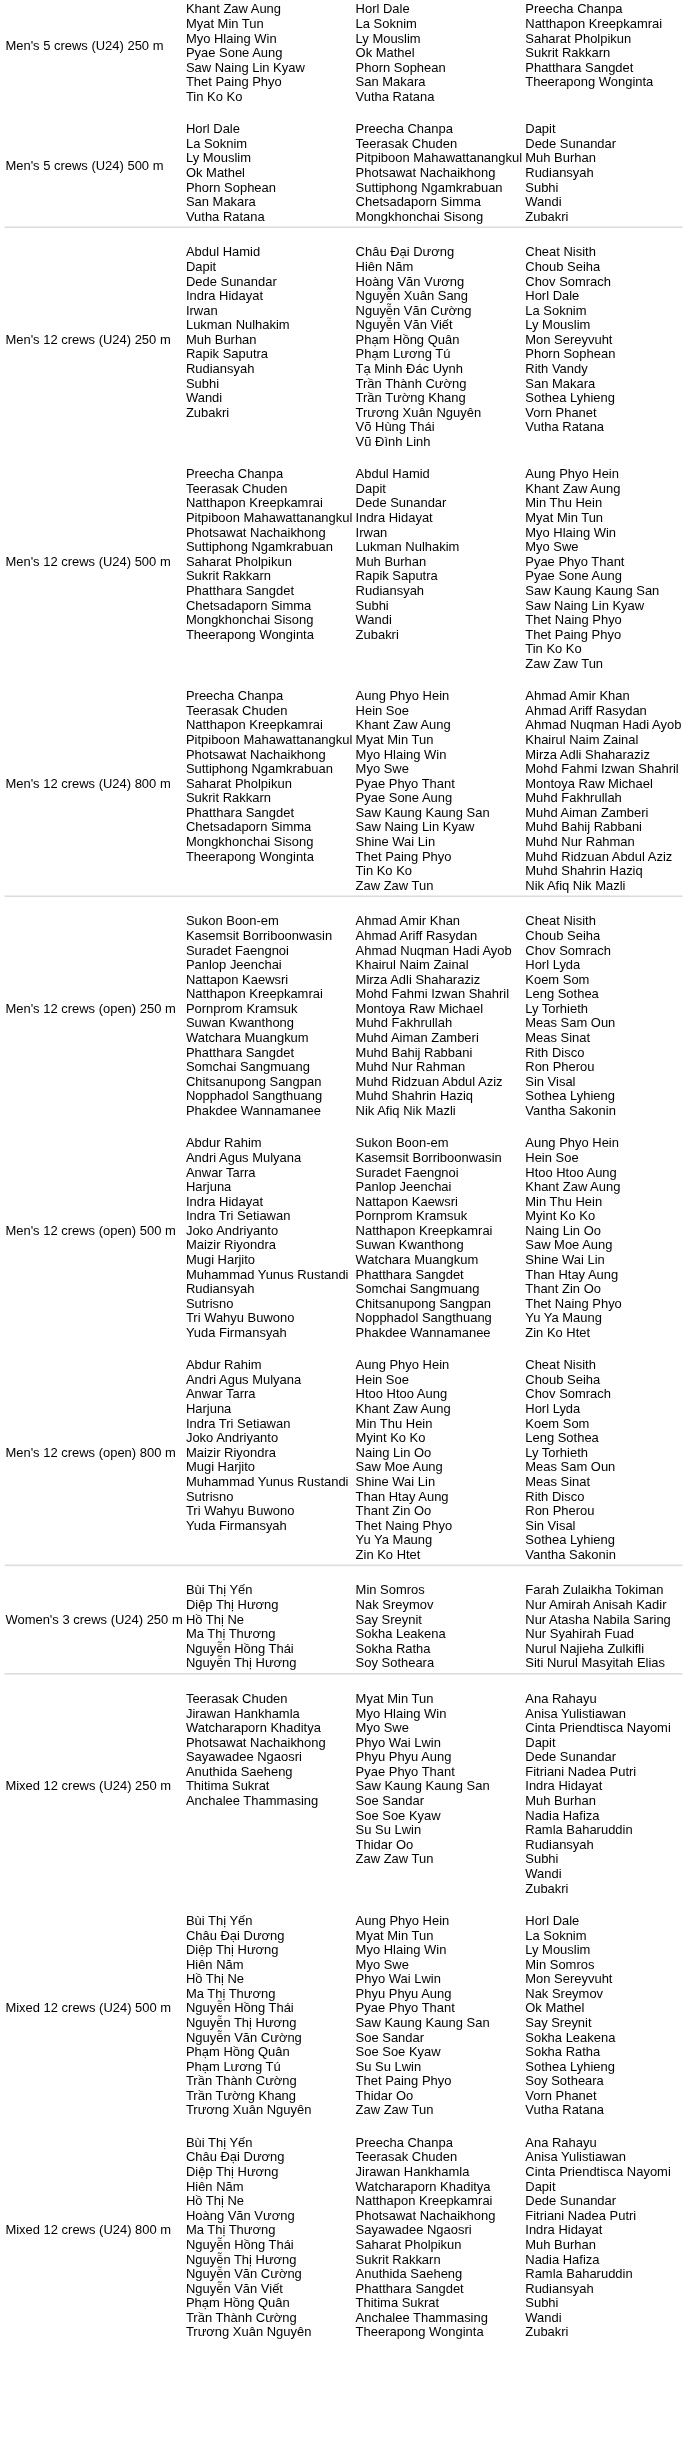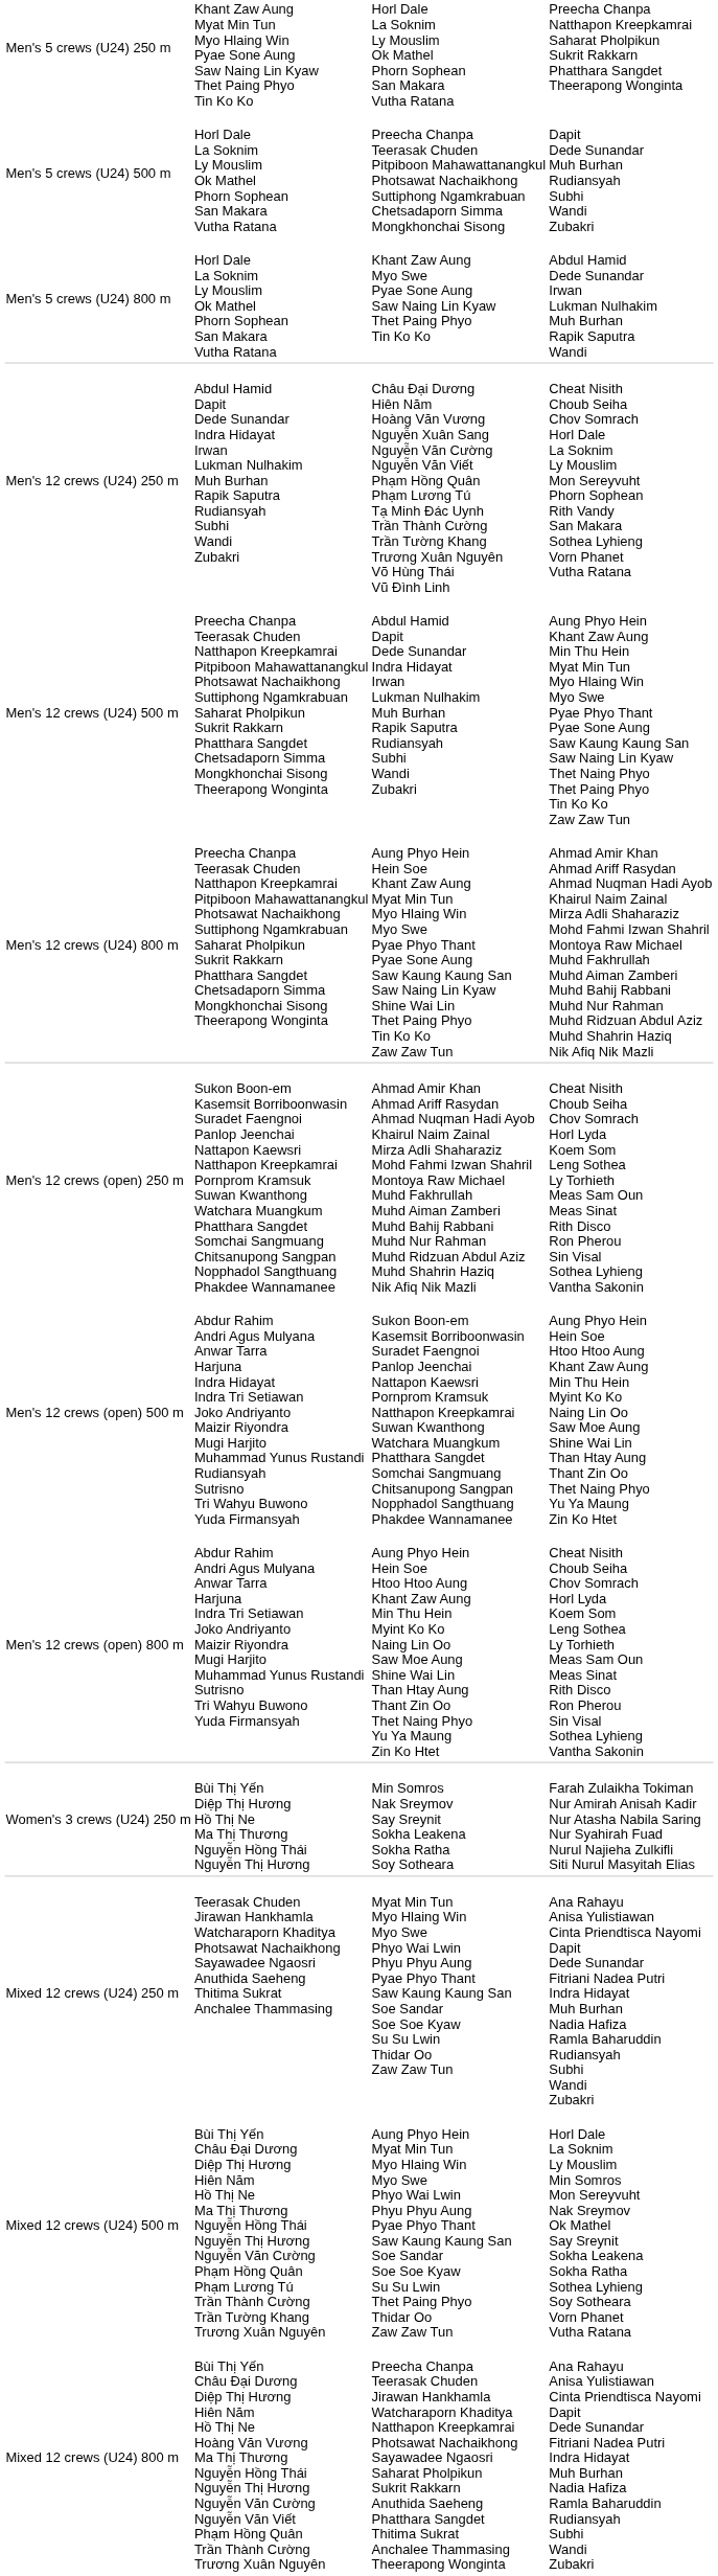 <table>
 <tr>
 <td>Men's 5 crews (U24) 250 m</td>
 <td><br>Khant Zaw Aung<br>Myat Min Tun<br>Myo Hlaing Win<br>Pyae Sone Aung<br>Saw Naing Lin Kyaw<br>Thet Paing Phyo<br>Tin Ko Ko</td>
 <td><br>Horl Dale<br>La Soknim<br>Ly Mouslim<br>Ok Mathel<br>Phorn Sophean<br>San Makara<br>Vutha Ratana</td>
 <td valign=top><br>Preecha Chanpa<br>Natthapon Kreepkamrai<br>Saharat Pholpikun<br>Sukrit Rakkarn<br>Phatthara Sangdet<br>Theerapong Wonginta</td>
 </tr>
 <tr>
 <td>Men's 5 crews (U24) 500 m</td>
 <td><br>Horl Dale<br>La Soknim<br>Ly Mouslim<br>Ok Mathel<br>Phorn Sophean<br>San Makara<br>Vutha Ratana</td>
 <td nowrap><br>Preecha Chanpa<br>Teerasak Chuden<br>Pitpiboon Mahawattanangkul<br>Photsawat Nachaikhong<br>Suttiphong Ngamkrabuan<br>Chetsadaporn Simma<br>Mongkhonchai Sisong</td>
 <td><br>Dapit<br>Dede Sunandar<br>Muh Burhan<br>Rudiansyah<br>Subhi<br>Wandi<br>Zubakri</td>
+</tr>
+<tr>
+<td>Men's 5 crews (U24) 800 m</td>
+<td><br>Horl Dale<br>La Soknim<br>Ly Mouslim<br>Ok Mathel<br>Phorn Sophean<br>San Makara<br>Vutha Ratana</td>
+<td valign=top><br>Khant Zaw Aung<br>Myo Swe<br>Pyae Sone Aung<br>Saw Naing Lin Kyaw<br>Thet Paing Phyo<br>Tin Ko Ko</td>
+<td><br>Abdul Hamid<br>Dede Sunandar<br>Irwan<br>Lukman Nulhakim<br>Muh Burhan<br>Rapik Saputra<br>Wandi</td>
 </tr>
 <tr bgcolor=#dddddd>
 <td colspan=4></td>
 </tr>
 <tr>
 <td>Men's 12 crews (U24) 250 m</td>
 <td valign=top><br>Abdul Hamid<br>Dapit<br>Dede Sunandar<br>Indra Hidayat<br>Irwan<br>Lukman Nulhakim<br>Muh Burhan<br>Rapik Saputra<br>Rudiansyah<br>Subhi<br>Wandi<br>Zubakri</td>
 <td><br>Châu Đại Dương<br>Hiên Năm<br>Hoàng Văn Vương<br>Nguyễn Xuân Sang<br>Nguyễn Văn Cường<br>Nguyễn Văn Viết<br>Phạm Hồng Quân<br>Phạm Lương Tú<br>Tạ Minh Đác Uynh<br>Trần Thành Cường<br>Trần Tường Khang<br>Trương Xuân Nguyên<br>Võ Hùng Thái<br>Vũ Đình Linh</td>
 <td valign=top><br>Cheat Nisith<br>Choub Seiha<br>Chov Somrach<br>Horl Dale<br>La Soknim<br>Ly Mouslim<br>Mon Sereyvuht<br>Phorn Sophean<br>Rith Vandy<br>San Makara<br>Sothea Lyhieng<br>Vorn Phanet<br>Vutha Ratana</td>
 </tr>
 <tr>
 <td>Men's 12 crews (U24) 500 m</td>
 <td valign=top nowrap><br>Preecha Chanpa<br>Teerasak Chuden<br>Natthapon Kreepkamrai<br>Pitpiboon Mahawattanangkul<br>Photsawat Nachaikhong<br>Suttiphong Ngamkrabuan<br>Saharat Pholpikun<br>Sukrit Rakkarn<br>Phatthara Sangdet<br>Chetsadaporn Simma<br>Mongkhonchai Sisong<br>Theerapong Wonginta</td>
 <td valign=top><br>Abdul Hamid<br>Dapit<br>Dede Sunandar<br>Indra Hidayat<br>Irwan<br>Lukman Nulhakim<br>Muh Burhan<br>Rapik Saputra<br>Rudiansyah<br>Subhi<br>Wandi<br>Zubakri</td>
 <td><br>Aung Phyo Hein<br>Khant Zaw Aung<br>Min Thu Hein<br>Myat Min Tun<br>Myo Hlaing Win<br>Myo Swe<br>Pyae Phyo Thant<br>Pyae Sone Aung<br>Saw Kaung Kaung San<br>Saw Naing Lin Kyaw<br>Thet Naing Phyo<br>Thet Paing Phyo<br>Tin Ko Ko<br>Zaw Zaw Tun</td>
 </tr>
 <tr>
 <td>Men's 12 crews (U24) 800 m</td>
 <td valign=top><br>Preecha Chanpa<br>Teerasak Chuden<br>Natthapon Kreepkamrai<br>Pitpiboon Mahawattanangkul<br>Photsawat Nachaikhong<br>Suttiphong Ngamkrabuan<br>Saharat Pholpikun<br>Sukrit Rakkarn<br>Phatthara Sangdet<br>Chetsadaporn Simma<br>Mongkhonchai Sisong<br>Theerapong Wonginta</td>
 <td><br>Aung Phyo Hein<br>Hein Soe<br>Khant Zaw Aung<br>Myat Min Tun<br>Myo Hlaing Win<br>Myo Swe<br>Pyae Phyo Thant<br>Pyae Sone Aung<br>Saw Kaung Kaung San<br>Saw Naing Lin Kyaw<br>Shine Wai Lin<br>Thet Paing Phyo<br>Tin Ko Ko<br>Zaw Zaw Tun</td>
 <td nowrap><br>Ahmad Amir Khan<br>Ahmad Ariff Rasydan<br>Ahmad Nuqman Hadi Ayob<br>Khairul Naim Zainal<br>Mirza Adli Shaharaziz<br>Mohd Fahmi Izwan Shahril<br>Montoya Raw Michael<br>Muhd Fakhrullah<br>Muhd Aiman Zamberi<br>Muhd Bahij Rabbani<br>Muhd Nur Rahman<br>Muhd Ridzuan Abdul Aziz<br>Muhd Shahrin Haziq<br>Nik Afiq Nik Mazli</td>
 </tr>
 <tr bgcolor=#dddddd>
 <td colspan=4></td>
 </tr>
 <tr>
 <td>Men's 12 crews (open) 250 m</td>
 <td><br>Sukon Boon-em<br>Kasemsit Borriboonwasin<br>Suradet Faengnoi<br>Panlop Jeenchai<br>Nattapon Kaewsri<br>Natthapon Kreepkamrai<br>Pornprom Kramsuk<br>Suwan Kwanthong<br>Watchara Muangkum<br>Phatthara Sangdet<br>Somchai Sangmuang<br>Chitsanupong Sangpan<br>Nopphadol Sangthuang<br>Phakdee Wannamanee</td>
 <td><br>Ahmad Amir Khan<br>Ahmad Ariff Rasydan<br>Ahmad Nuqman Hadi Ayob<br>Khairul Naim Zainal<br>Mirza Adli Shaharaziz<br>Mohd Fahmi Izwan Shahril<br>Montoya Raw Michael<br>Muhd Fakhrullah<br>Muhd Aiman Zamberi<br>Muhd Bahij Rabbani<br>Muhd Nur Rahman<br>Muhd Ridzuan Abdul Aziz<br>Muhd Shahrin Haziq<br>Nik Afiq Nik Mazli</td>
 <td><br>Cheat Nisith<br>Choub Seiha<br>Chov Somrach<br>Horl Lyda<br>Koem Som<br>Leng Sothea<br>Ly Torhieth<br>Meas Sam Oun<br>Meas Sinat<br>Rith Disco<br>Ron Pherou<br>Sin Visal<br>Sothea Lyhieng<br>Vantha Sakonin</td>
 </tr>
 <tr>
 <td>Men's 12 crews (open) 500 m</td>
 <td><br>Abdur Rahim<br>Andri Agus Mulyana<br>Anwar Tarra<br>Harjuna<br>Indra Hidayat<br>Indra Tri Setiawan<br>Joko Andriyanto<br>Maizir Riyondra<br>Mugi Harjito<br>Muhammad Yunus Rustandi<br>Rudiansyah<br>Sutrisno<br>Tri Wahyu Buwono<br>Yuda Firmansyah</td>
 <td><br>Sukon Boon-em<br>Kasemsit Borriboonwasin<br>Suradet Faengnoi<br>Panlop Jeenchai<br>Nattapon Kaewsri<br>Pornprom Kramsuk<br>Natthapon Kreepkamrai<br>Suwan Kwanthong<br>Watchara Muangkum<br>Phatthara Sangdet<br>Somchai Sangmuang<br>Chitsanupong Sangpan<br>Nopphadol Sangthuang<br>Phakdee Wannamanee</td>
 <td><br>Aung Phyo Hein<br>Hein Soe<br>Htoo Htoo Aung<br>Khant Zaw Aung<br>Min Thu Hein<br>Myint Ko Ko<br>Naing Lin Oo<br>Saw Moe Aung<br>Shine Wai Lin<br>Than Htay Aung<br>Thant Zin Oo<br>Thet Naing Phyo<br>Yu Ya Maung<br>Zin Ko Htet</td>
 </tr>
 <tr>
 <td>Men's 12 crews (open) 800 m</td>
 <td valign=top><br>Abdur Rahim<br>Andri Agus Mulyana<br>Anwar Tarra<br>Harjuna<br>Indra Tri Setiawan<br>Joko Andriyanto<br>Maizir Riyondra<br>Mugi Harjito<br>Muhammad Yunus Rustandi<br>Sutrisno<br>Tri Wahyu Buwono<br>Yuda Firmansyah</td>
 <td><br>Aung Phyo Hein<br>Hein Soe<br>Htoo Htoo Aung<br>Khant Zaw Aung<br>Min Thu Hein<br>Myint Ko Ko<br>Naing Lin Oo<br>Saw Moe Aung<br>Shine Wai Lin<br>Than Htay Aung<br>Thant Zin Oo<br>Thet Naing Phyo<br>Yu Ya Maung<br>Zin Ko Htet</td>
 <td><br>Cheat Nisith<br>Choub Seiha<br>Chov Somrach<br>Horl Lyda<br>Koem Som<br>Leng Sothea<br>Ly Torhieth<br>Meas Sam Oun<br>Meas Sinat<br>Rith Disco<br>Ron Pherou<br>Sin Visal<br>Sothea Lyhieng<br>Vantha Sakonin</td>
 </tr>
 <tr bgcolor=#dddddd>
 <td colspan=4></td>
 </tr>
 <tr>
 <td>Women's 3 crews (U24) 250 m</td>
 <td><br>Bùi Thị Yến<br>Diệp Thị Hương<br>Hồ Thị Ne<br>Ma Thị Thương<br>Nguyễn Hồng Thái<br>Nguyễn Thị Hương</td>
 <td><br>Min Somros<br>Nak Sreymov<br>Say Sreynit<br>Sokha Leakena<br>Sokha Ratha<br>Soy Sotheara</td>
 <td><br>Farah Zulaikha Tokiman<br>Nur Amirah Anisah Kadir<br>Nur Atasha Nabila Saring<br>Nur Syahirah Fuad<br>Nurul Najieha Zulkifli<br>Siti Nurul Masyitah Elias</td>
 </tr>
 <tr bgcolor=#dddddd>
 <td colspan=4></td>
 </tr>
 <tr>
 <td>Mixed 12 crews (U24) 250 m</td>
 <td valign=top><br>Teerasak Chuden<br>Jirawan Hankhamla<br>Watcharaporn Khaditya<br>Photsawat Nachaikhong<br>Sayawadee Ngaosri<br>Anuthida Saeheng<br>Thitima Sukrat<br>Anchalee Thammasing</td>
 <td valign=top><br>Myat Min Tun<br>Myo Hlaing Win<br>Myo Swe<br>Phyo Wai Lwin<br>Phyu Phyu Aung<br>Pyae Phyo Thant<br>Saw Kaung Kaung San<br>Soe Sandar<br>Soe Soe Kyaw<br>Su Su Lwin<br>Thidar Oo<br>Zaw Zaw Tun</td>
 <td><br>Ana Rahayu<br>Anisa Yulistiawan<br>Cinta Priendtisca Nayomi<br>Dapit<br>Dede Sunandar<br>Fitriani Nadea Putri<br>Indra Hidayat<br>Muh Burhan<br>Nadia Hafiza<br>Ramla Baharuddin<br>Rudiansyah<br>Subhi<br>Wandi<br>Zubakri</td>
 </tr>
 <tr>
 <td>Mixed 12 crews (U24) 500 m</td>
 <td><br>Bùi Thị Yến<br>Châu Đại Dương<br>Diệp Thị Hương<br>Hiên Năm<br>Hồ Thị Ne<br>Ma Thị Thương<br>Nguyễn Hồng Thái<br>Nguyễn Thị Hương<br>Nguyễn Văn Cường<br>Phạm Hồng Quân<br>Phạm Lương Tú<br>Trần Thành Cường<br>Trần Tường Khang<br>Trương Xuân Nguyên</td>
 <td><br>Aung Phyo Hein<br>Myat Min Tun<br>Myo Hlaing Win<br>Myo Swe<br>Phyo Wai Lwin<br>Phyu Phyu Aung<br>Pyae Phyo Thant<br>Saw Kaung Kaung San<br>Soe Sandar<br>Soe Soe Kyaw<br>Su Su Lwin<br>Thet Paing Phyo<br>Thidar Oo<br>Zaw Zaw Tun</td>
 <td><br>Horl Dale<br>La Soknim<br>Ly Mouslim<br>Min Somros<br>Mon Sereyvuht<br>Nak Sreymov<br>Ok Mathel<br>Say Sreynit<br>Sokha Leakena<br>Sokha Ratha<br>Sothea Lyhieng<br>Soy Sotheara<br>Vorn Phanet<br>Vutha Ratana</td>
 </tr>
 <tr>
 <td>Mixed 12 crews (U24) 800 m</td>
 <td><br>Bùi Thị Yến<br>Châu Đại Dương<br>Diệp Thị Hương<br>Hiên Năm<br>Hồ Thị Ne<br>Hoàng Văn Vương<br>Ma Thị Thương<br>Nguyễn Hồng Thái<br>Nguyễn Thị Hương<br>Nguyễn Văn Cường<br>Nguyễn Văn Viết<br>Phạm Hồng Quân<br>Trần Thành Cường<br>Trương Xuân Nguyên</td>
 <td><br>Preecha Chanpa<br>Teerasak Chuden<br>Jirawan Hankhamla<br>Watcharaporn Khaditya<br>Natthapon Kreepkamrai<br>Photsawat Nachaikhong<br>Sayawadee Ngaosri<br>Saharat Pholpikun<br>Sukrit Rakkarn<br>Anuthida Saeheng<br>Phatthara Sangdet<br>Thitima Sukrat<br>Anchalee Thammasing<br>Theerapong Wonginta</td>
 <td><br>Ana Rahayu<br>Anisa Yulistiawan<br>Cinta Priendtisca Nayomi<br>Dapit<br>Dede Sunandar<br>Fitriani Nadea Putri<br>Indra Hidayat<br>Muh Burhan<br>Nadia Hafiza<br>Ramla Baharuddin<br>Rudiansyah<br>Subhi<br>Wandi<br>Zubakri</td>
 </tr>
 </table>
